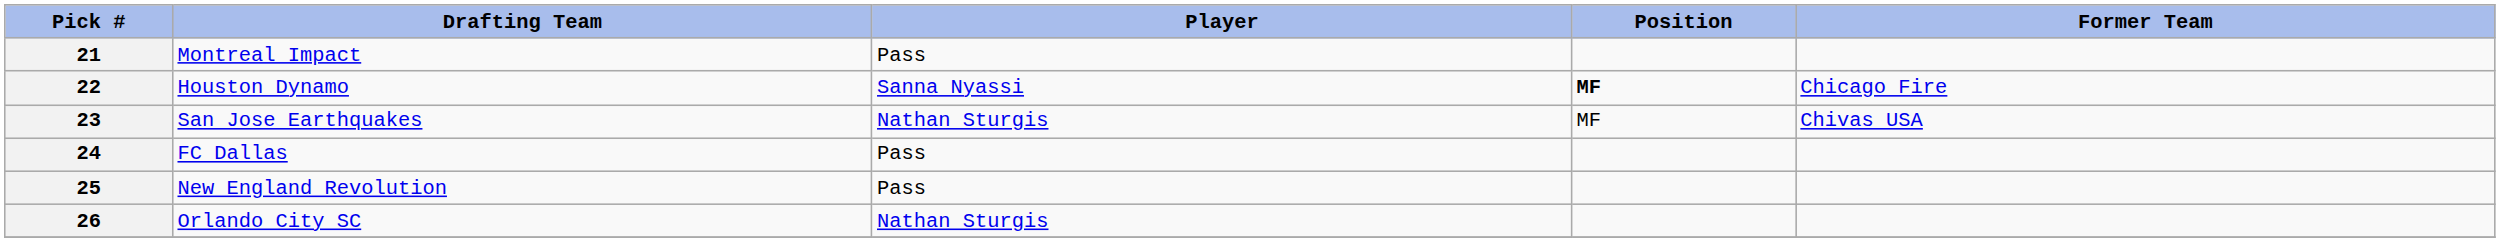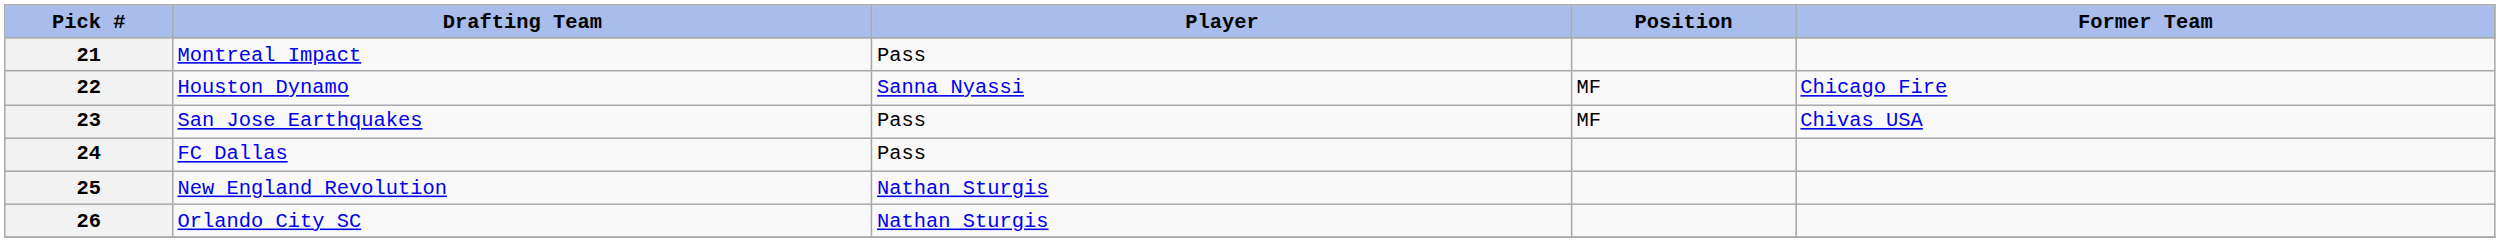 <table class="wikitable sortable" style="width: 80%">
 <tr>
 <th style="background:#A8BDEC;" width=6%>Pick #</th>
 <th width=25% style="background:#A8BDEC;">Drafting Team</th>
 <th width=25% style="background:#A8BDEC;">Player</th>
 <th width=8% style="background:#A8BDEC;">Position</th>
 <th width=25% style="background:#A8BDEC;">Former Team</th>
 </tr>
 <tr>
 <th>21</th>
 <td><a href='#'>Montreal Impact</a></td>
 <td>Pass</td>
 <td></td>
 <td></td>
 </tr>
 <tr>
 <th>22</th>
 <td><a href='#'>Houston Dynamo</a></td>
 <td><a href='#'>Sanna Nyassi</a></td>
-<td><strong>MF</strong></td>
+<td>MF</td>
 <td><a href='#'>Chicago Fire</a></td>
 </tr>
 <tr>
 <th>23</th>
 <td><a href='#'>San Jose Earthquakes</a></td>
-<td><a href='#'>Nathan Sturgis</a></td>
+<td>Pass</td>
 <td>MF</td>
 <td><a href='#'>Chivas USA</a></td>
 </tr>
 <tr>
 <th>24</th>
 <td><a href='#'>FC Dallas</a></td>
 <td>Pass</td>
 <td></td>
 <td></td>
 </tr>
 <tr>
 <th>25</th>
 <td><a href='#'>New England Revolution</a></td>
-<td>Pass</td>
+<td><a href='#'>Nathan Sturgis</a></td>
 <td></td>
 <td></td>
 </tr>
 <tr>
 <th>26</th>
 <td><a href='#'>Orlando City SC</a></td>
 <td><a href='#'>Nathan Sturgis</a></td>
 <td></td>
 <td></td>
 </tr>
 <tr>
 </tr>
 </table>
